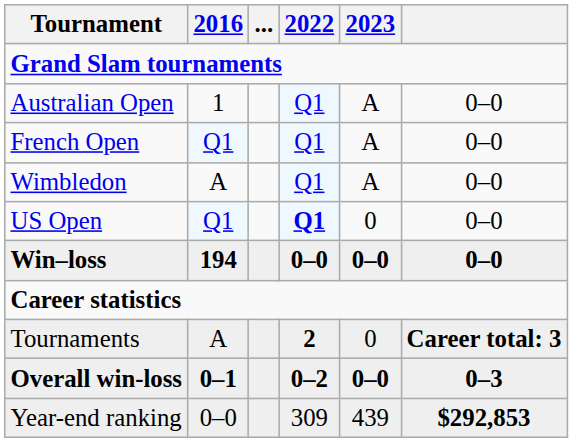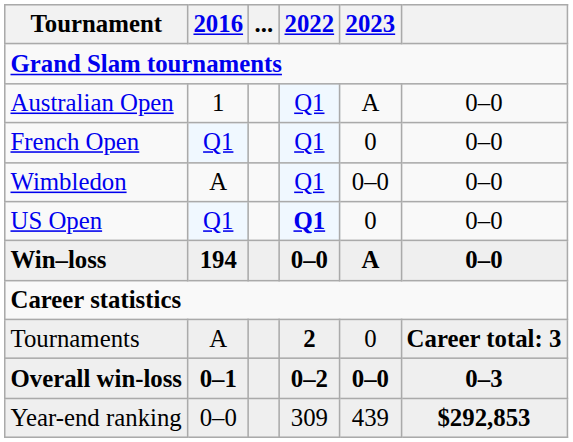 <table class=wikitable style=text-align:center>
 <tr>
 <th>Tournament</th>
 <th><a href='#'>2016</a></th>
 <th>...</th>
 <th><a href='#'>2022</a></th>
 <th><a href='#'>2023</a></th>
 <th></th>
 </tr>
 <tr>
 <td colspan=8 style=text-align:left><strong><a href='#'>Grand Slam tournaments</a></strong></td>
 </tr>
 <tr>
 <td style=text-align:left><a href='#'>Australian Open</a></td>
 <td>1</td>
 <td></td>
 <td style=background:#f0f8ff><a href='#'>Q1</a></td>
 <td>A</td>
 <td>0–0</td>
 </tr>
 <tr>
 <td style=text-align:left><a href='#'>French Open</a></td>
 <td style=background:#f0f8ff><a href='#'>Q1</a></td>
 <td></td>
 <td style=background:#f0f8ff><a href='#'>Q1</a></td>
-<td>A</td>
+<td>0</td>
 <td>0–0</td>
 </tr>
 <tr>
 <td style=text-align:left><a href='#'>Wimbledon</a></td>
 <td>A</td>
 <td></td>
 <td style=background:#f0f8ff><a href='#'>Q1</a></td>
-<td>A</td>
+<td>0–0</td>
 <td>0–0</td>
 </tr>
 <tr>
 <td style=text-align:left><a href='#'>US Open</a></td>
 <td style=background:#f0f8ff><a href='#'>Q1</a></td>
 <td></td>
 <td style=background:#f0f8ff><strong><a href='#'>Q1</a></strong></td>
 <td>0</td>
 <td>0–0</td>
 </tr>
 <tr style=background:#efefef;font-weight:bold>
 <td style=text-align:left>Win–loss</td>
 <td>194</td>
 <td></td>
 <td>0–0</td>
-<td>0–0</td>
+<td>A</td>
 <td>0–0</td>
 </tr>
 <tr>
 <td colspan=8 style=text-align:left><strong>Career statistics</strong></td>
 </tr>
 <tr style=background:#efefef>
 <td style=text-align:left>Tournaments</td>
 <td>A</td>
 <td></td>
 <td><strong>2</strong></td>
 <td>0</td>
 <td colspan=3><strong>Career total: 3</strong></td>
 </tr>
 <tr style=background:#efefef;font-weight:bold>
 <td style=text-align:left>Overall win-loss</td>
 <td>0–1</td>
 <td></td>
 <td>0–2</td>
 <td>0–0</td>
 <td>0–3</td>
 </tr>
 <tr style=background:#efefef>
 <td style=text-align:left>Year-end ranking</td>
 <td>0–0</td>
 <td></td>
 <td>309</td>
 <td>439</td>
 <td colspan=3><strong>$292,853</strong></td>
 </tr>
 </table>
